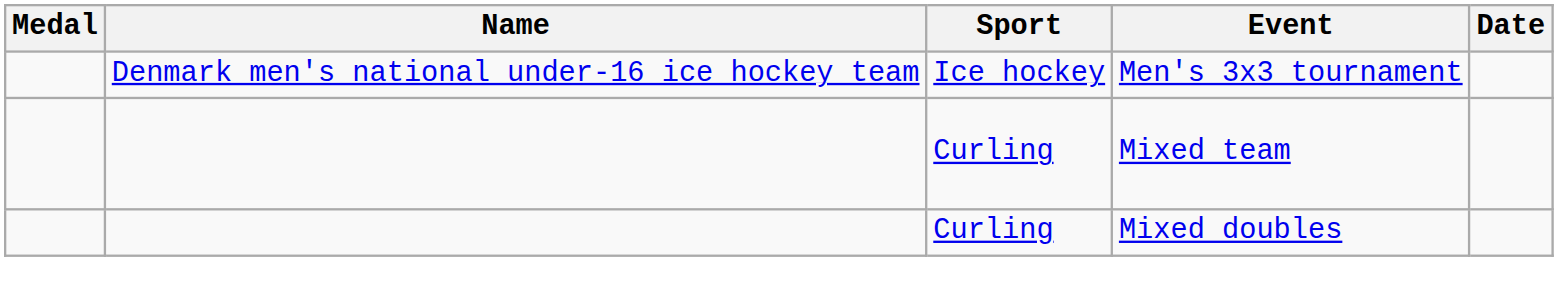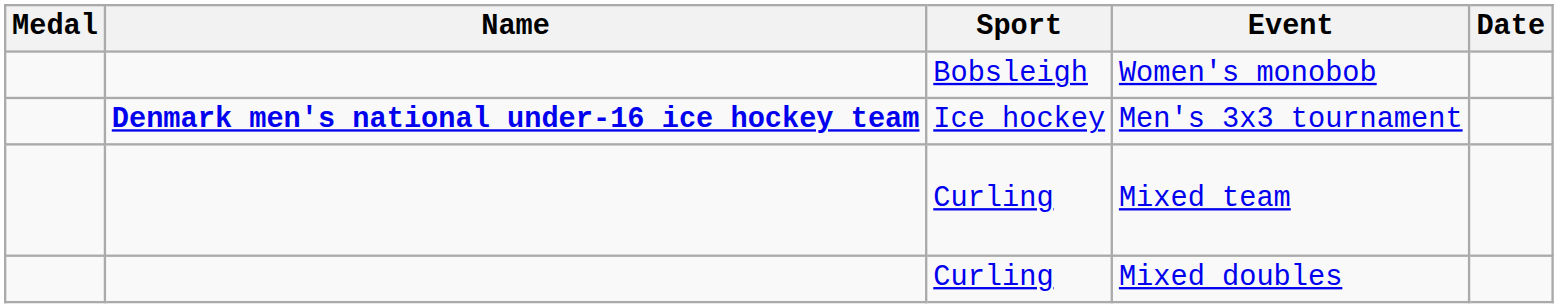 <table class="wikitable sortable" style="font-size:95%;">
 <tr>
 <th>Medal</th>
 <th>Name</th>
 <th>Sport</th>
 <th>Event</th>
 <th>Date</th>
 </tr>
 <tr>
 <td></td>
-<td><a href='#'>Denmark men's national under-16 ice hockey team</a></td>
+<td></td>
+<td><a href='#'>Bobsleigh</a></td>
+<td><a href='#'>Women's monobob</a></td>
+<td></td>
+</tr>
+<tr>
+<td></td>
+<td><strong><a href='#'>Denmark men's national under-16 ice hockey team</a></strong></td>
 <td><a href='#'>Ice hockey</a></td>
 <td><a href='#'>Men's 3x3 tournament</a></td>
 <td></td>
 </tr>
 <tr>
 <td></td>
 <td><br><br><br></td>
 <td><a href='#'>Curling</a></td>
 <td><a href='#'>Mixed team</a></td>
 <td></td>
 </tr>
 <tr>
 <td></td>
 <td><br></td>
 <td><a href='#'>Curling</a></td>
 <td><a href='#'>Mixed doubles</a></td>
 <td></td>
 </tr>
 </table>
